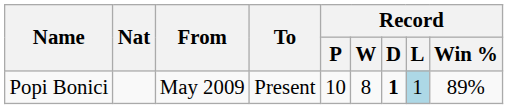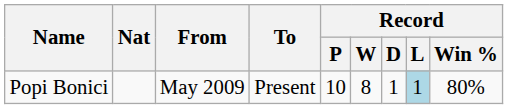 <table class="wikitable" style="text-align: center">
 <tr>
 <th rowspan="2">Name</th>
 <th rowspan="2">Nat</th>
 <th rowspan="2">From</th>
 <th rowspan="2">To</th>
 <th colspan="6">Record</th>
 </tr>
 <tr>
 <th>P</th>
 <th>W</th>
 <th>D</th>
 <th>L</th>
 <th>Win %</th>
 </tr>
 <tr>
 <td align=left>Popi Bonici</td>
 <td align=left></td>
 <td align=left>May 2009</td>
 <td align=left>Present</td>
 <td>10</td>
 <td>8</td>
-<td><strong>1</strong></td>
+<td>1</td>
 <td style="background: lightblue;">1</td>
-<td>89%</td>
+<td>80%</td>
 </tr>
 </table>
